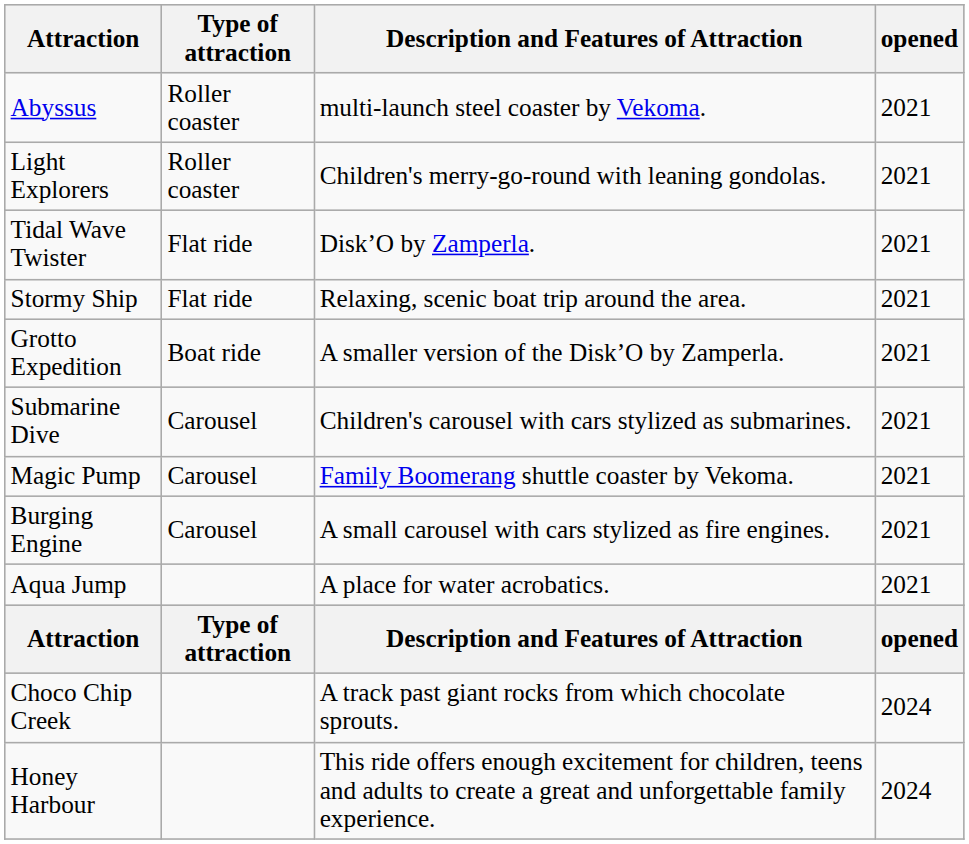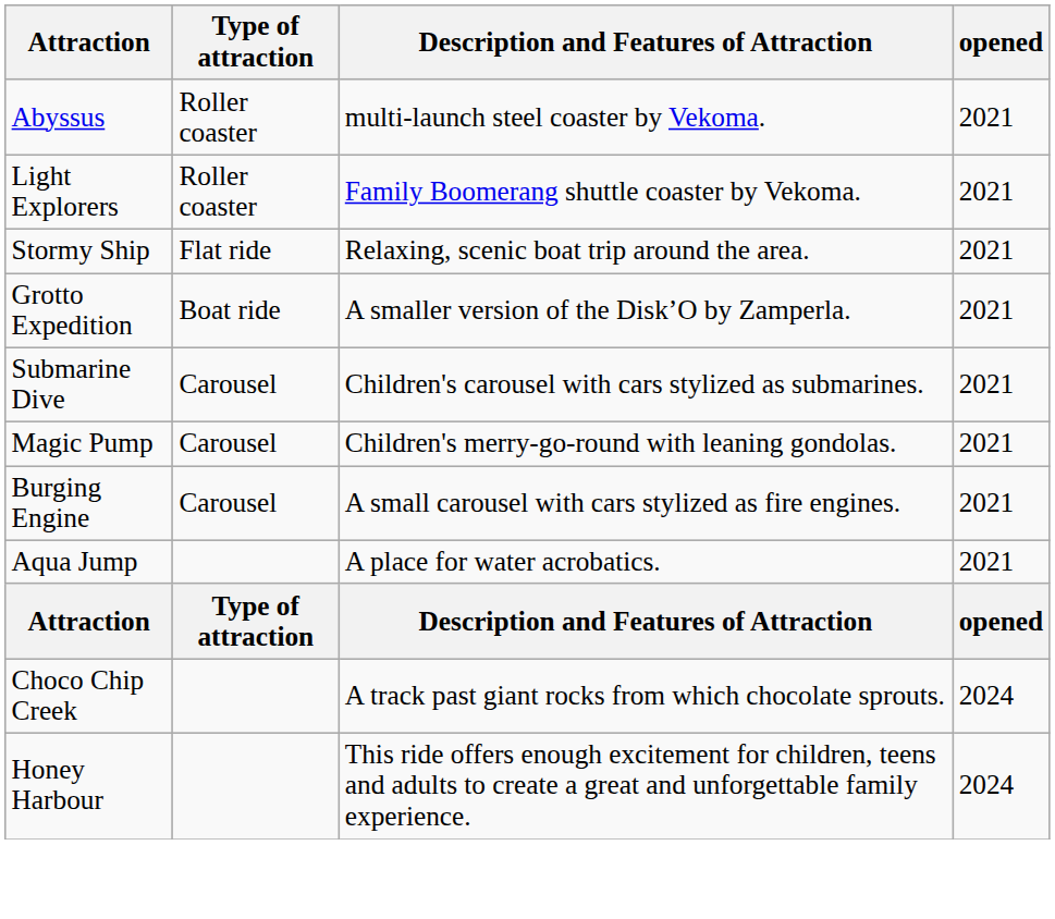 <table class="wikitable">
 <tr>
 <th>Attraction</th>
 <th>Type of attraction</th>
 <th>Description and Features of Attraction</th>
 <th>opened</th>
 </tr>
 <tr>
 <td><a href='#'>Abyssus</a></td>
 <td>Roller coaster</td>
 <td>multi-launch steel coaster by <a href='#'>Vekoma</a>.</td>
 <td>2021</td>
 </tr>
 <tr>
 <td>Light Explorers</td>
 <td>Roller coaster</td>
-<td>Children's merry-go-round with leaning gondolas.</td>
-<td>2021</td>
-</tr>
-<tr>
-<td>Tidal Wave Twister</td>
-<td>Flat ride</td>
-<td>Disk’O by <a href='#'>Zamperla</a>.</td>
+<td><a href='#'>Family Boomerang</a> shuttle coaster by Vekoma.</td>
 <td>2021</td>
 </tr>
 <tr>
 <td>Stormy Ship</td>
 <td>Flat ride</td>
 <td>Relaxing, scenic boat trip around the area.</td>
 <td>2021</td>
 </tr>
 <tr>
 <td>Grotto Expedition</td>
 <td>Boat ride</td>
 <td>A smaller version of the Disk’O by Zamperla.</td>
 <td>2021</td>
 </tr>
 <tr>
 <td>Submarine Dive</td>
 <td>Carousel</td>
 <td>Children's carousel with cars stylized as submarines.</td>
 <td>2021</td>
 </tr>
 <tr>
 <td>Magic Pump</td>
 <td>Carousel</td>
-<td><a href='#'>Family Boomerang</a> shuttle coaster by Vekoma.</td>
+<td>Children's merry-go-round with leaning gondolas.</td>
 <td>2021</td>
 </tr>
 <tr>
 <td>Burging Engine</td>
 <td>Carousel</td>
 <td>A small carousel with cars stylized as fire engines.</td>
 <td>2021</td>
 </tr>
 <tr>
 <td>Aqua Jump</td>
 <td></td>
 <td>A place for water acrobatics.</td>
 <td>2021</td>
 </tr>
 <tr>
 <th>Attraction</th>
 <th>Type of attraction</th>
 <th>Description and Features of Attraction</th>
 <th>opened</th>
 </tr>
 <tr>
 <td>Choco Chip Creek</td>
 <td></td>
 <td>A track past giant rocks from which chocolate sprouts.</td>
 <td>2024</td>
 </tr>
 <tr>
 <td>Honey Harbour</td>
 <td></td>
 <td>This ride offers enough excitement for children, teens and adults to create a great and unforgettable family experience.</td>
 <td>2024</td>
 </tr>
 </table>
